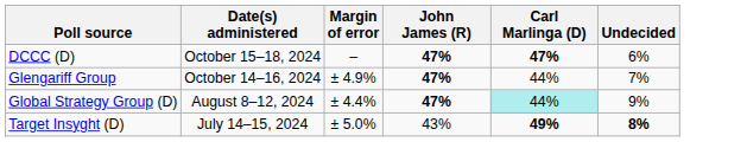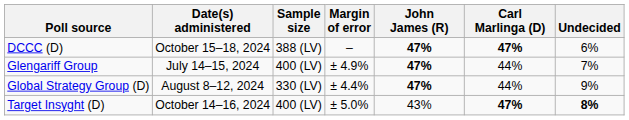 <table class="wikitable" style="font-size:90%;text-align:center;">
 <tr style="vertical-align:bottom">
 <th>Poll source</th>
 <th>Date(s)<br>administered</th>
+<th>Sample<br>size</th>
 <th>Margin<br>of error</th>
 <th style="width:100px;">John<br>James (R)</th>
 <th style="width:100px;">Carl<br>Marlinga (D)</th>
 <th>Undecided</th>
 </tr>
 <tr>
 <td style="text-align:left;"><a href='#'>DCCC</a> (D)</td>
 <td>October 15–18, 2024</td>
+<td>388 (LV)</td>
 <td>–</td>
 <td><strong>47%</strong></td>
 <td><strong>47%</strong></td>
 <td>6%</td>
 </tr>
 <tr>
 <td style="text-align:left;"><a href='#'>Glengariff Group</a></td>
-<td>October 14–16, 2024</td>
+<td>July 14–15, 2024</td>
+<td>400 (LV)</td>
 <td>± 4.9%</td>
 <td><strong>47%</strong></td>
 <td>44%</td>
 <td>7%</td>
 </tr>
 <tr>
 <td style="text-align:left;"><a href='#'>Global Strategy Group</a> (D)</td>
 <td>August 8–12, 2024</td>
+<td>330 (LV)</td>
 <td>± 4.4%</td>
 <td><strong>47%</strong></td>
-<td style="background: paleturquoise;">44%</td>
+<td>44%</td>
 <td>9%</td>
 </tr>
 <tr>
 <td style="text-align:left;"><a href='#'>Target Insyght</a> (D)</td>
-<td>July 14–15, 2024</td>
+<td>October 14–16, 2024</td>
+<td>400 (LV)</td>
 <td>± 5.0%</td>
 <td>43%</td>
-<td><strong>49%</strong></td>
+<td><strong>47%</strong></td>
 <td><strong>8%</strong></td>
 </tr>
 </table>
